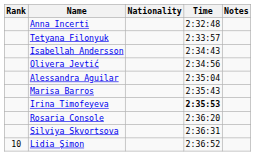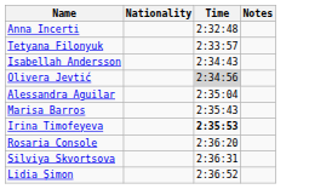 <table class="wikitable" style="text-align:center;">
 <tr>
-<th>Rank</th>
 <th>Name</th>
 <th>Nationality</th>
 <th>Time</th>
 <th>Notes</th>
 </tr>
 <tr>
-<td></td>
 <td align="left"><a href='#'>Anna Incerti</a></td>
 <td align=left></td>
 <td>2:32:48</td>
 <td></td>
 </tr>
 <tr>
-<td></td>
 <td align="left"><a href='#'>Tetyana Filonyuk</a></td>
 <td align=left></td>
 <td>2:33:57</td>
 <td></td>
 </tr>
 <tr>
-<td></td>
 <td align="left"><a href='#'>Isabellah Andersson</a></td>
 <td align=left></td>
 <td>2:34:43</td>
 <td></td>
 </tr>
 <tr>
-<td></td>
 <td align="left"><a href='#'>Olivera Jevtić</a></td>
 <td align=left></td>
-<td>2:34:56</td>
+<td style="background: lightgrey;">2:34:56</td>
 <td></td>
 </tr>
 <tr>
-<td></td>
 <td align="left"><a href='#'>Alessandra Aguilar</a></td>
 <td align=left></td>
 <td>2:35:04</td>
 <td></td>
 </tr>
 <tr>
-<td></td>
 <td align="left"><a href='#'>Marisa Barros</a></td>
 <td align=left></td>
 <td>2:35:43</td>
 <td></td>
 </tr>
 <tr>
-<td></td>
 <td align="left"><a href='#'>Irina Timofeyeva</a></td>
 <td align=left></td>
 <td><strong>2:35:53</strong></td>
 <td></td>
 </tr>
 <tr>
-<td></td>
 <td align="left"><a href='#'>Rosaria Console</a></td>
 <td align=left></td>
 <td>2:36:20</td>
 <td></td>
 </tr>
 <tr>
-<td></td>
 <td align="left"><a href='#'>Silviya Skvortsova</a></td>
 <td align=left></td>
 <td>2:36:31</td>
 <td></td>
 </tr>
 <tr>
-<td>10</td>
 <td align="left"><a href='#'>Lidia Șimon</a></td>
 <td align=left></td>
 <td>2:36:52</td>
 <td></td>
 </tr>
 </table>
